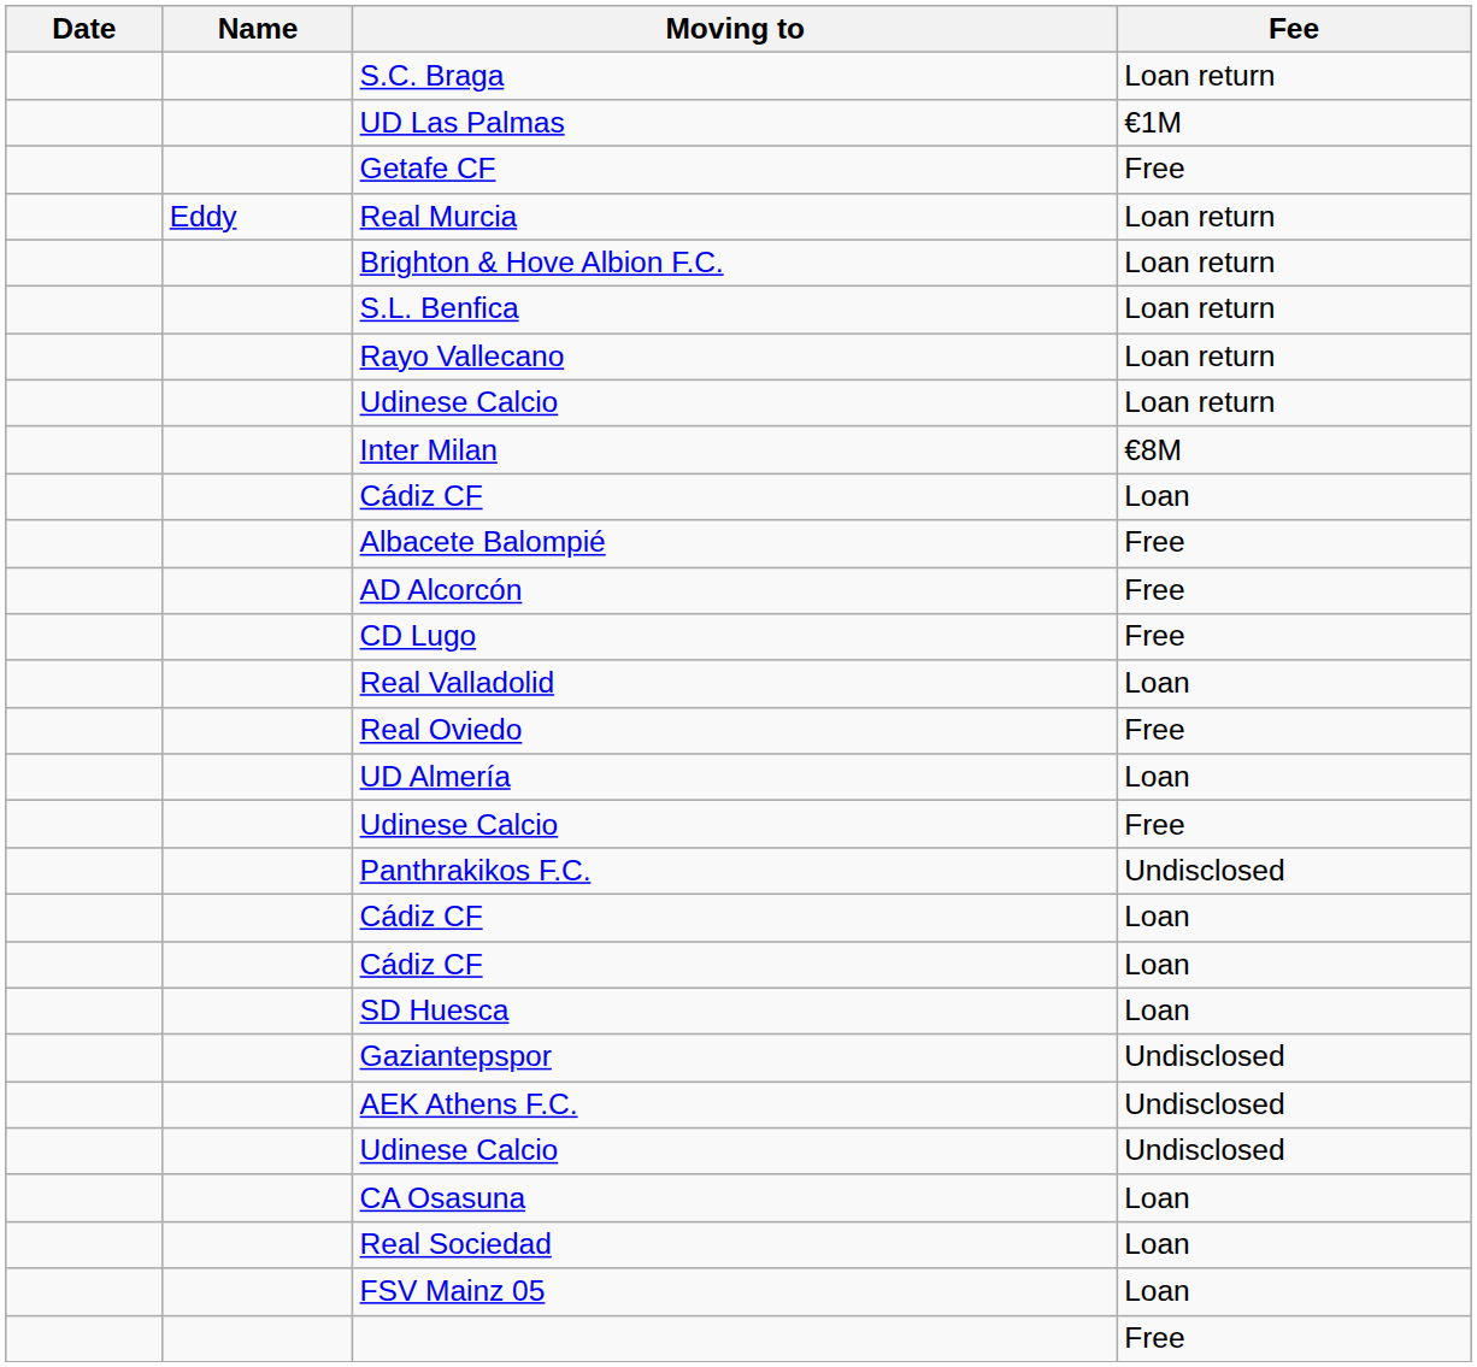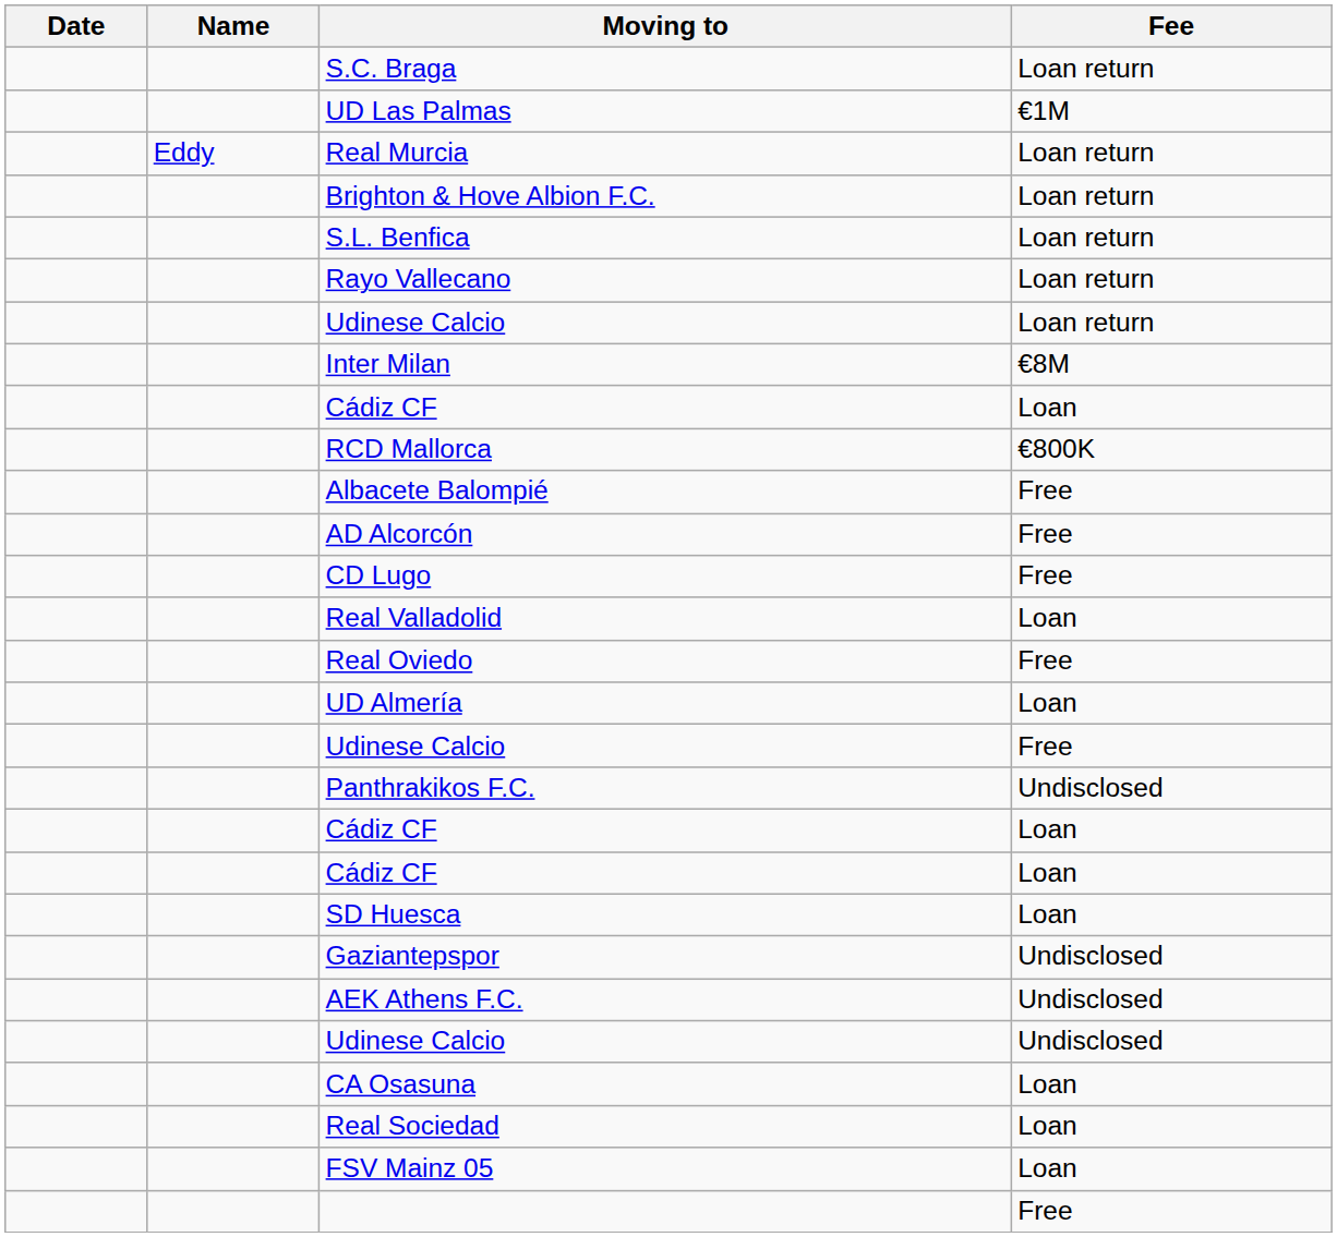 <table class="wikitable sortable" width=90%>
 <tr>
 <th>Date</th>
 <th>Name</th>
 <th>Moving to</th>
 <th>Fee</th>
 </tr>
 <tr>
 <td></td>
 <td> </td>
 <td> <a href='#'>S.C. Braga</a></td>
 <td>Loan return</td>
 </tr>
 <tr>
 <td></td>
 <td> </td>
 <td> <a href='#'>UD Las Palmas</a></td>
 <td>€1M</td>
-</tr>
-<tr>
-<td></td>
-<td> </td>
-<td> <a href='#'>Getafe CF</a></td>
-<td>Free</td>
 </tr>
 <tr>
 <td></td>
 <td> <a href='#'>Eddy</a></td>
 <td> <a href='#'>Real Murcia</a></td>
 <td>Loan return</td>
 </tr>
 <tr>
 <td></td>
 <td> </td>
 <td> <a href='#'>Brighton & Hove Albion F.C.</a></td>
 <td>Loan return</td>
 </tr>
 <tr>
 <td></td>
 <td> </td>
 <td> <a href='#'>S.L. Benfica</a></td>
 <td>Loan return</td>
 </tr>
 <tr>
 <td></td>
 <td> </td>
 <td> <a href='#'>Rayo Vallecano</a></td>
 <td>Loan return</td>
 </tr>
 <tr>
 <td></td>
 <td> </td>
 <td> <a href='#'>Udinese Calcio</a></td>
 <td>Loan return</td>
 </tr>
 <tr>
 <td></td>
 <td> </td>
 <td> <a href='#'>Inter Milan</a></td>
 <td>€8M</td>
 </tr>
 <tr>
 <td></td>
 <td> </td>
 <td> <a href='#'>Cádiz CF</a></td>
 <td>Loan</td>
+</tr>
+<tr>
+<td></td>
+<td> </td>
+<td> <a href='#'>RCD Mallorca</a></td>
+<td>€800K</td>
 </tr>
 <tr>
 <td></td>
 <td> </td>
 <td> <a href='#'>Albacete Balompié</a></td>
 <td>Free</td>
 </tr>
 <tr>
 <td></td>
 <td> </td>
 <td> <a href='#'>AD Alcorcón</a></td>
 <td>Free</td>
 </tr>
 <tr>
 <td></td>
 <td> </td>
 <td> <a href='#'>CD Lugo</a></td>
 <td>Free</td>
 </tr>
 <tr>
 <td></td>
 <td> </td>
 <td> <a href='#'>Real Valladolid</a></td>
 <td>Loan</td>
 </tr>
 <tr>
 <td></td>
 <td> </td>
 <td> <a href='#'>Real Oviedo</a></td>
 <td>Free</td>
 </tr>
 <tr>
 <td></td>
 <td> </td>
 <td> <a href='#'>UD Almería</a></td>
 <td>Loan</td>
 </tr>
 <tr>
 <td></td>
 <td> </td>
 <td> <a href='#'>Udinese Calcio</a></td>
 <td>Free</td>
 </tr>
 <tr>
 <td></td>
 <td> </td>
 <td> <a href='#'>Panthrakikos F.C.</a></td>
 <td>Undisclosed</td>
 </tr>
 <tr>
 <td></td>
 <td> </td>
 <td> <a href='#'>Cádiz CF</a></td>
 <td>Loan</td>
 </tr>
 <tr>
 <td></td>
 <td> </td>
 <td> <a href='#'>Cádiz CF</a></td>
 <td>Loan</td>
 </tr>
 <tr>
 <td></td>
 <td> </td>
 <td> <a href='#'>SD Huesca</a></td>
 <td>Loan</td>
 </tr>
 <tr>
 <td></td>
 <td> </td>
 <td> <a href='#'>Gaziantepspor</a></td>
 <td>Undisclosed</td>
 </tr>
 <tr>
 <td></td>
 <td> </td>
 <td> <a href='#'>AEK Athens F.C.</a></td>
 <td>Undisclosed</td>
 </tr>
 <tr>
 <td></td>
 <td> </td>
 <td> <a href='#'>Udinese Calcio</a></td>
 <td>Undisclosed</td>
 </tr>
 <tr>
 <td></td>
 <td> </td>
 <td> <a href='#'>CA Osasuna</a></td>
 <td>Loan</td>
 </tr>
 <tr>
 <td></td>
 <td> </td>
 <td> <a href='#'>Real Sociedad</a></td>
 <td>Loan</td>
 </tr>
 <tr>
 <td></td>
 <td> </td>
 <td> <a href='#'>FSV Mainz 05</a></td>
 <td>Loan</td>
 </tr>
 <tr>
 <td></td>
 <td> </td>
 <td> </td>
 <td>Free</td>
 </tr>
 <tr>
 </tr>
 </table>
